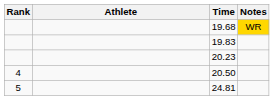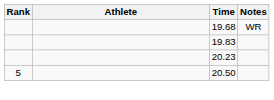 <table class="wikitable" style="text-align:center">
 <tr>
 <th>Rank</th>
 <th Style="width:18em">Athlete</th>
 <th>Time</th>
 <th>Notes</th>
 </tr>
 <tr>
 <td></td>
 <td style="text-align:left"></td>
 <td>19.68</td>
-<td style="background: gold;">WR</td>
+<td>WR</td>
 </tr>
 <tr>
 <td></td>
 <td style="text-align:left"></td>
 <td>19.83</td>
 <td></td>
 </tr>
 <tr>
 <td></td>
 <td style="text-align:left"></td>
 <td>20.23</td>
 <td></td>
 </tr>
 <tr>
-<td>4</td>
+<td>5</td>
 <td style="text-align:left"></td>
 <td>20.50</td>
 <td></td>
 </tr>
-<tr>
-<td>5</td>
-<td style="text-align:left"></td>
-<td>24.81</td>
-<td></td>
-</tr>
 </table>
